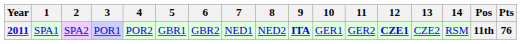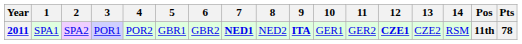 <table class="wikitable" style="text-align:center">
 <tr>
 <th>Year</th>
 <th>1</th>
 <th>2</th>
 <th>3</th>
 <th>4</th>
 <th>5</th>
 <th>6</th>
 <th>7</th>
 <th>8</th>
 <th>9</th>
 <th>10</th>
 <th>11</th>
 <th>12</th>
 <th>13</th>
 <th>14</th>
 <th>Pos</th>
 <th>Pts</th>
 </tr>
 <tr>
 <th><a href='#'>2011</a></th>
 <td style="background:#dfffdf;"><a href='#'>SPA1</a><br></td>
 <td style="background:#efcfff;"><a href='#'>SPA2</a><br></td>
 <td style="background:#cfcfff;"><a href='#'>POR1</a><br></td>
 <td style="background:#dfffdf;"><a href='#'>POR2</a><br></td>
 <td style="background:#dfffdf;"><a href='#'>GBR1</a><br></td>
 <td style="background:#dfffdf;"><a href='#'>GBR2</a><br></td>
-<td style="background:#dfffdf;"><a href='#'>NED1</a><br></td>
+<td style="background:#dfffdf;"><strong><a href='#'>NED1</a><br></strong></td>
 <td style="background:#dfffdf;"><a href='#'>NED2</a><br></td>
 <td style="background:#dfffdf;"><strong><a href='#'>ITA</a></strong><br></td>
 <td style="background:#dfffdf;"><a href='#'>GER1</a><br></td>
 <td style="background:#dfffdf;"><a href='#'>GER2</a><br></td>
 <td style="background:#dfffdf;"><strong><a href='#'>CZE1</a><br></strong></td>
 <td style="background:#dfffdf;"><a href='#'>CZE2</a><br></td>
 <td style="background:#dfffdf;"><a href='#'>RSM</a><br></td>
 <th>11th</th>
-<th>76</th>
+<th>78</th>
 </tr>
 </table>
